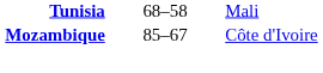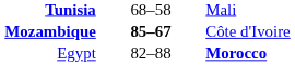 <table style="text-align:center">
 <tr>
 <th width=200></th>
 <th width=100></th>
 <th width=200></th>
 </tr>
 <tr>
 <td align=right><strong><a href='#'>Tunisia</a></strong> </td>
 <td align=center>68–58</td>
 <td align=left> <a href='#'>Mali</a></td>
 </tr>
 <tr>
 <td align=right><strong><a href='#'>Mozambique</a></strong> </td>
-<td align=center>85–67</td>
+<td align=center><strong>85–67</strong></td>
 <td align=left> <a href='#'>Côte d'Ivoire</a></td>
 </tr>
+<tr>
+<td align=right><a href='#'>Egypt</a> </td>
+<td align=center>82–88</td>
+<td align=left> <strong><a href='#'>Morocco</a></strong></td>
+</tr>
 </table>
